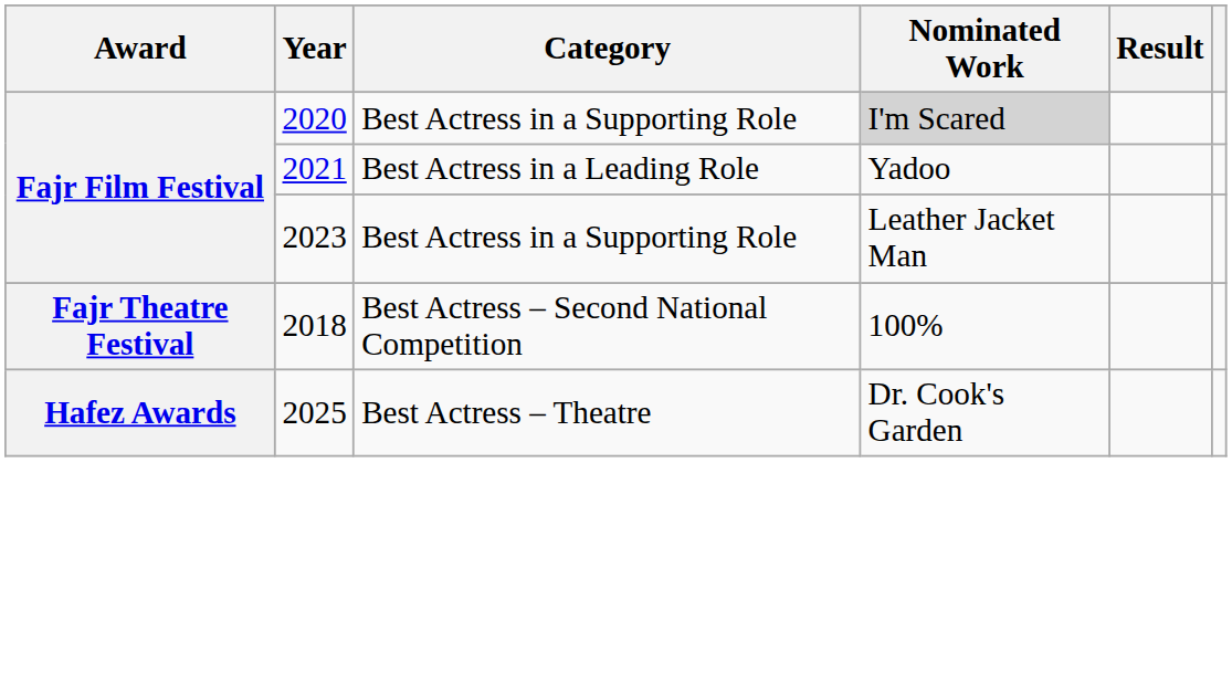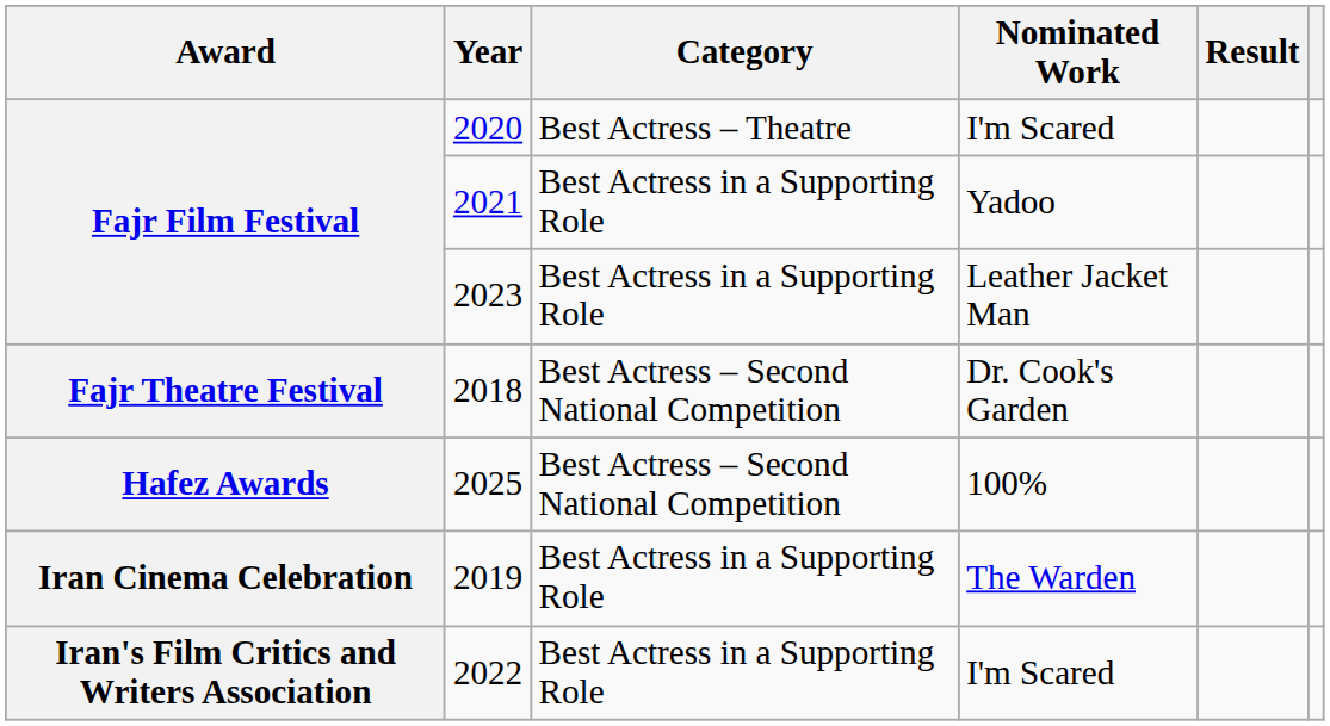 <table class="wikitable sortable plainrowheaders">
 <tr>
 <th scope="col">Award</th>
 <th scope="col">Year</th>
 <th scope="col">Category</th>
 <th scope="col">Nominated Work</th>
 <th scope="col">Result</th>
 <th scope="col" class="unsortable"></th>
 </tr>
 <tr>
 <th rowspan="3" scope="row"><a href='#'>Fajr Film Festival</a></th>
 <td><a href='#'>2020</a></td>
-<td>Best Actress in a Supporting Role</td>
-<td style="background: lightgrey;">I'm Scared</td>
+<td>Best Actress – Theatre</td>
+<td>I'm Scared</td>
 <td></td>
 <td></td>
 </tr>
 <tr>
 <td><a href='#'>2021</a></td>
-<td>Best Actress in a Leading Role</td>
+<td>Best Actress in a Supporting Role</td>
 <td>Yadoo</td>
 <td></td>
 <td></td>
 </tr>
 <tr>
 <td>2023</td>
 <td>Best Actress in a Supporting Role</td>
 <td>Leather Jacket Man</td>
 <td></td>
 <td></td>
 </tr>
 <tr>
 <th scope="row"><a href='#'>Fajr Theatre Festival</a></th>
 <td>2018</td>
 <td>Best Actress – Second National Competition</td>
-<td>100%</td>
+<td>Dr. Cook's Garden</td>
 <td></td>
 <td></td>
 </tr>
 <tr>
 <th scope="row"><a href='#'>Hafez Awards</a></th>
 <td>2025</td>
-<td>Best Actress – Theatre</td>
-<td>Dr. Cook's Garden</td>
+<td>Best Actress – Second National Competition</td>
+<td>100%</td>
+<td></td>
+<td></td>
+</tr>
+<tr>
+<th scope="row">Iran Cinema Celebration</th>
+<td>2019</td>
+<td>Best Actress in a Supporting Role</td>
+<td><a href='#'>The Warden</a></td>
+<td></td>
+<td></td>
+</tr>
+<tr>
+<th scope="row">Iran's Film Critics and Writers Association</th>
+<td>2022</td>
+<td>Best Actress in a Supporting Role</td>
+<td>I'm Scared</td>
 <td></td>
 <td></td>
 </tr>
 </table>
